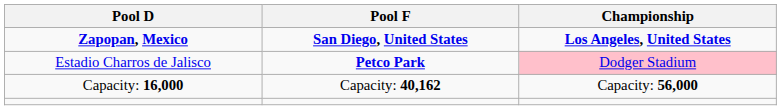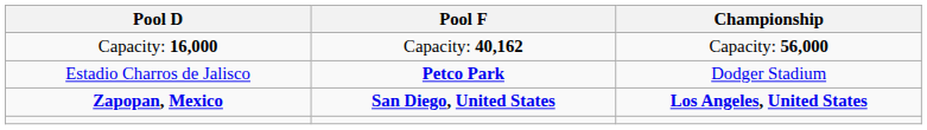 <table class="wikitable" style="text-align:center" width=840>
 <tr>
 <th width=33%>Pool D</th>
 <th width=33%>Pool F</th>
 <th width=33%>Championship</th>
 </tr>
 <tr>
-<td> <strong><a href='#'>Zapopan</a>, <a href='#'>Mexico</a></strong></td>
-<td> <strong><a href='#'>San Diego</a>, <a href='#'>United States</a></strong></td>
-<td> <strong><a href='#'>Los Angeles</a>, <a href='#'>United States</a></strong></td>
+<td>Capacity: <strong>16,000</strong></td>
+<td>Capacity: <strong>40,162</strong></td>
+<td>Capacity: <strong>56,000</strong></td>
 </tr>
 <tr>
 <td><a href='#'>Estadio Charros de Jalisco</a></td>
 <td><strong><a href='#'>Petco Park</a></strong></td>
-<td style="background: pink;"><a href='#'>Dodger Stadium</a></td>
+<td><a href='#'>Dodger Stadium</a></td>
 </tr>
 <tr>
-<td>Capacity: <strong>16,000</strong></td>
-<td>Capacity: <strong>40,162</strong></td>
-<td>Capacity: <strong>56,000</strong></td>
+<td> <strong><a href='#'>Zapopan</a>, <a href='#'>Mexico</a></strong></td>
+<td> <strong><a href='#'>San Diego</a>, <a href='#'>United States</a></strong></td>
+<td> <strong><a href='#'>Los Angeles</a>, <a href='#'>United States</a></strong></td>
 </tr>
 <tr>
 <td></td>
 <td></td>
 <td></td>
 </tr>
 </table>
